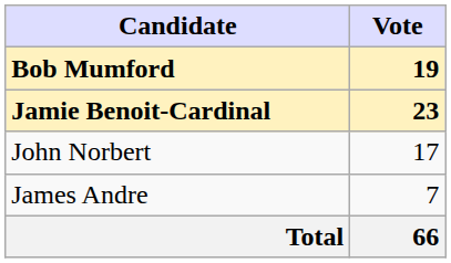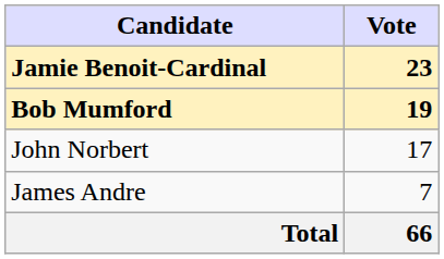 <table class="wikitable">
 <tr>
 <th width="200px" style="background:#ddf;">Candidate</th>
 <th width="50px" style="background:#ddf;">Vote</th>
 </tr>
 <tr>
+<td style="background:#fff2bf;"><strong>Jamie Benoit-Cardinal</strong></td>
+<td style="text-align:right;background:#fff2bf;"><strong>23</strong></td>
+</tr>
+<tr>
 <td style="background:#fff2bf;"><strong>Bob Mumford</strong></td>
 <td style="text-align:right;background:#fff2bf;"><strong>19</strong></td>
-</tr>
-<tr>
-<td style="background:#fff2bf;"><strong>Jamie Benoit-Cardinal</strong></td>
-<td style="text-align:right;background:#fff2bf;"><strong>23</strong></td>
 </tr>
 <tr>
 <td style="text-align:left;">John Norbert</td>
 <td style="text-align:right;">17</td>
 </tr>
 <tr>
 <td style="text-align:left;">James Andre</td>
 <td style="text-align:right;">7</td>
 </tr>
 <tr>
 <td style="text-align:right;background-color:#f2f2f2;"><strong>Total</strong></td>
 <td style="text-align:right;background-color:#f2f2f2;"><strong>66</strong></td>
 </tr>
 </table>
